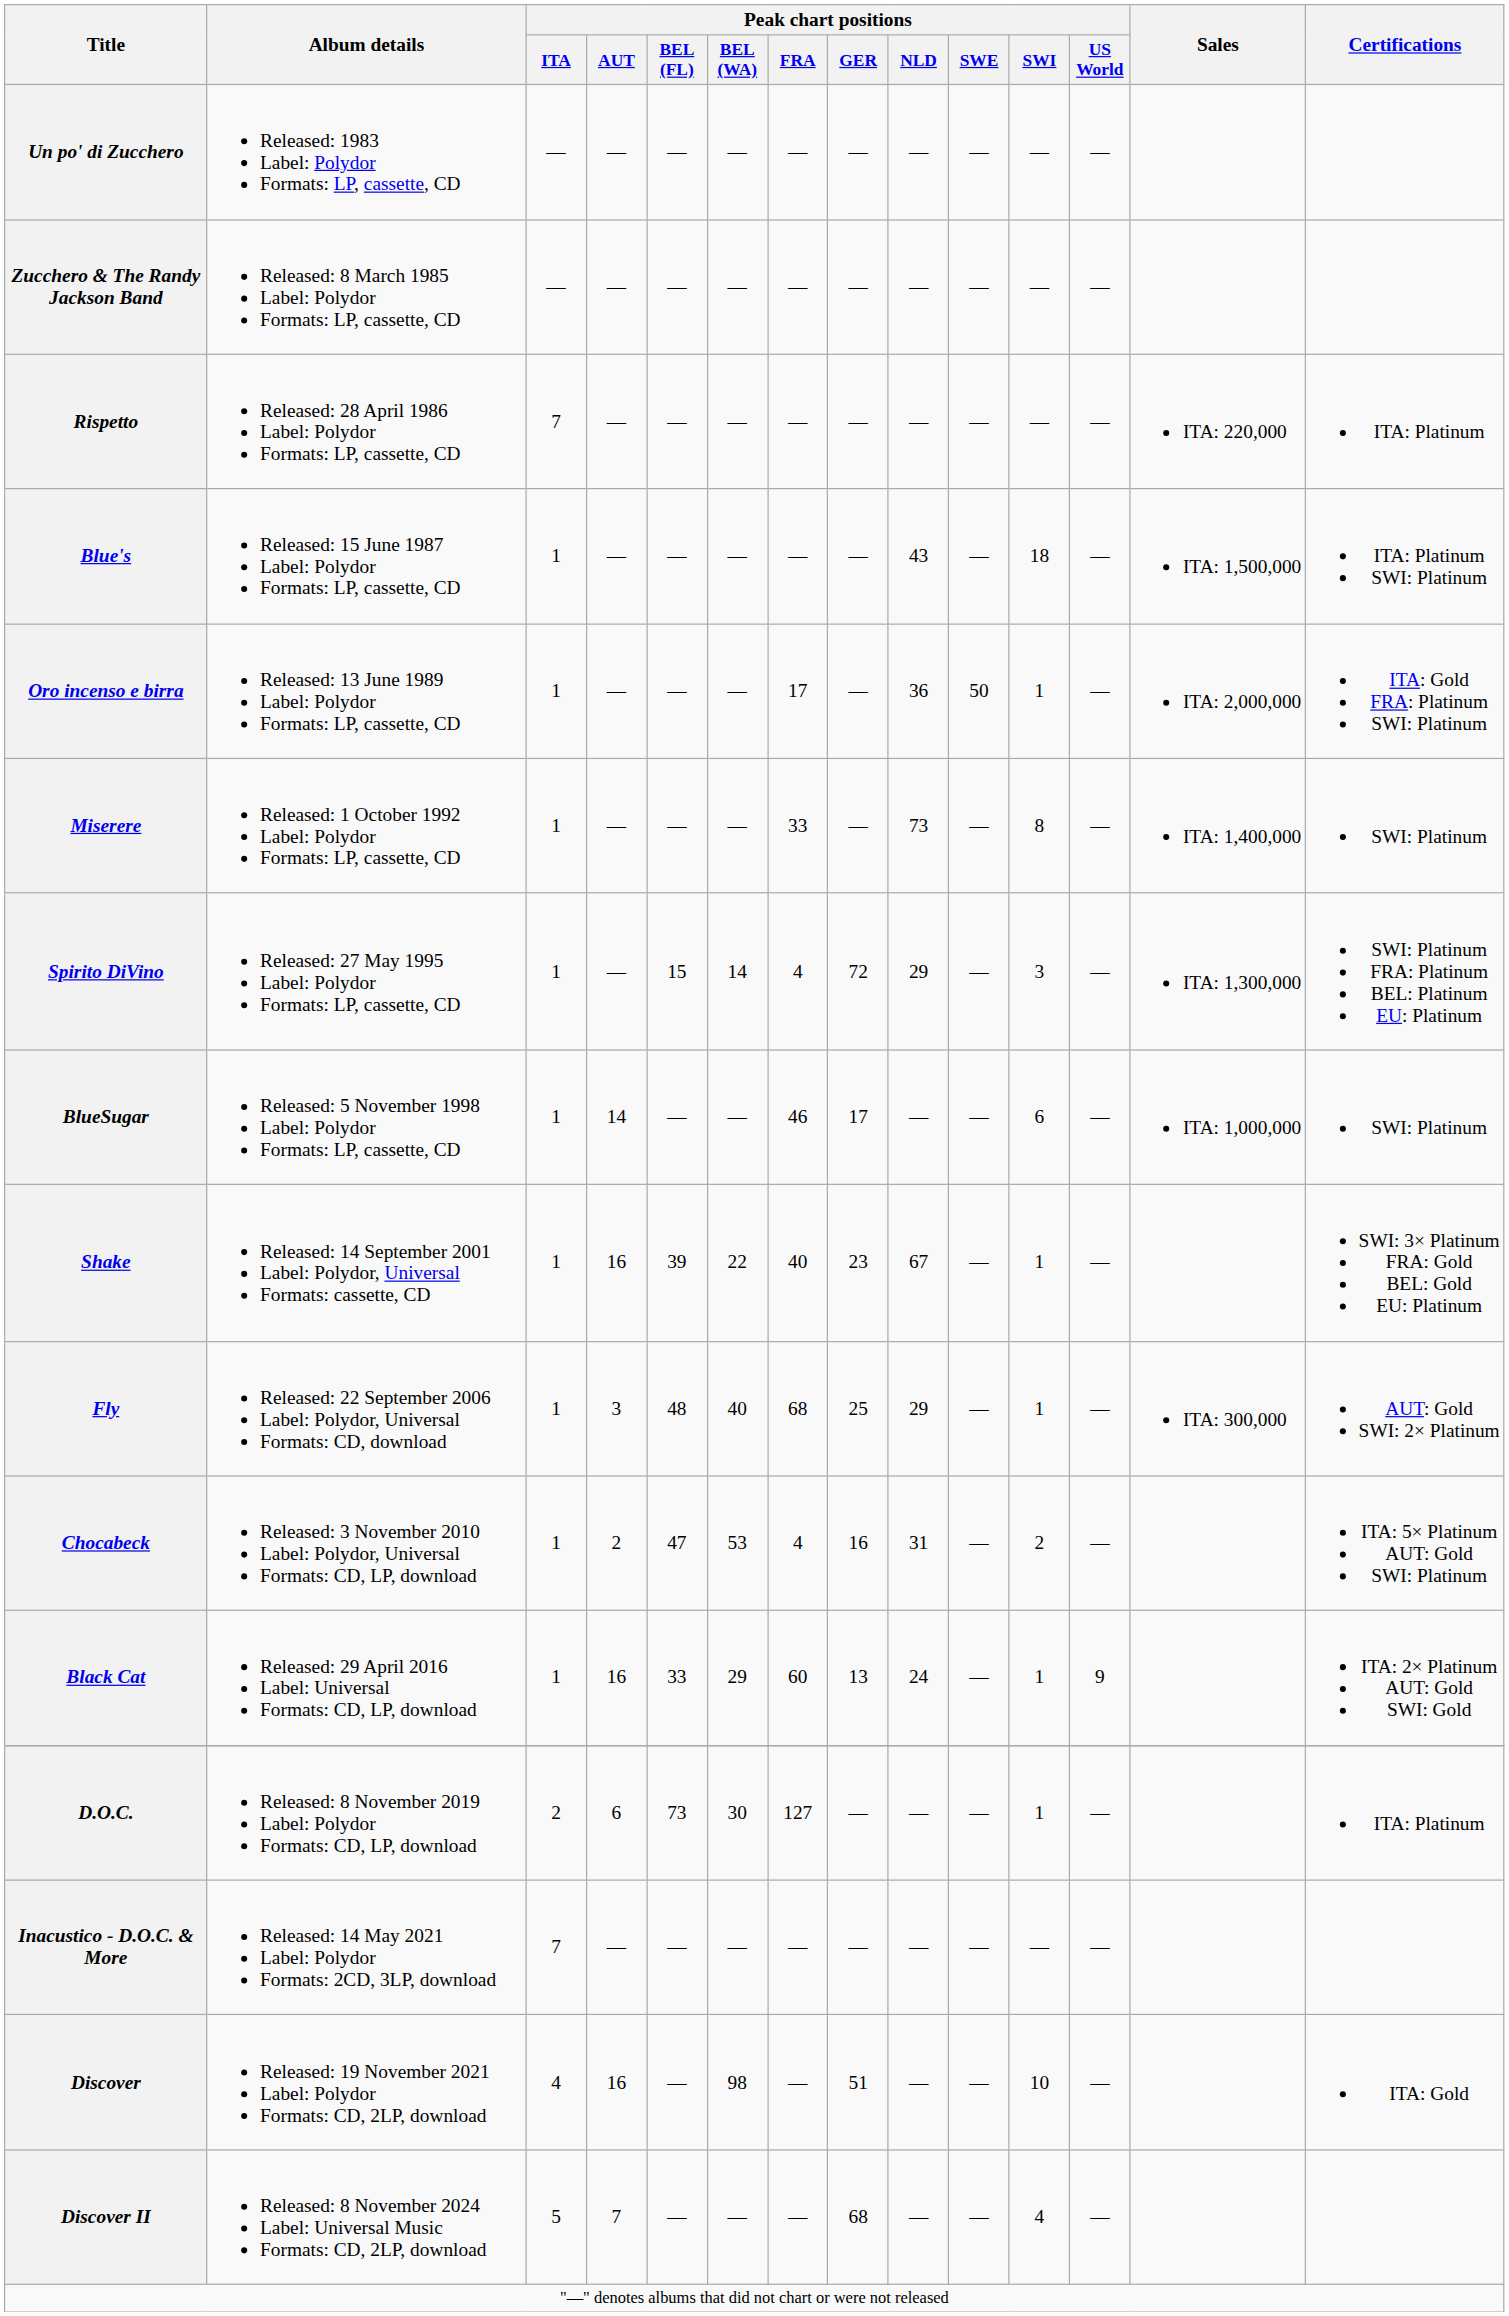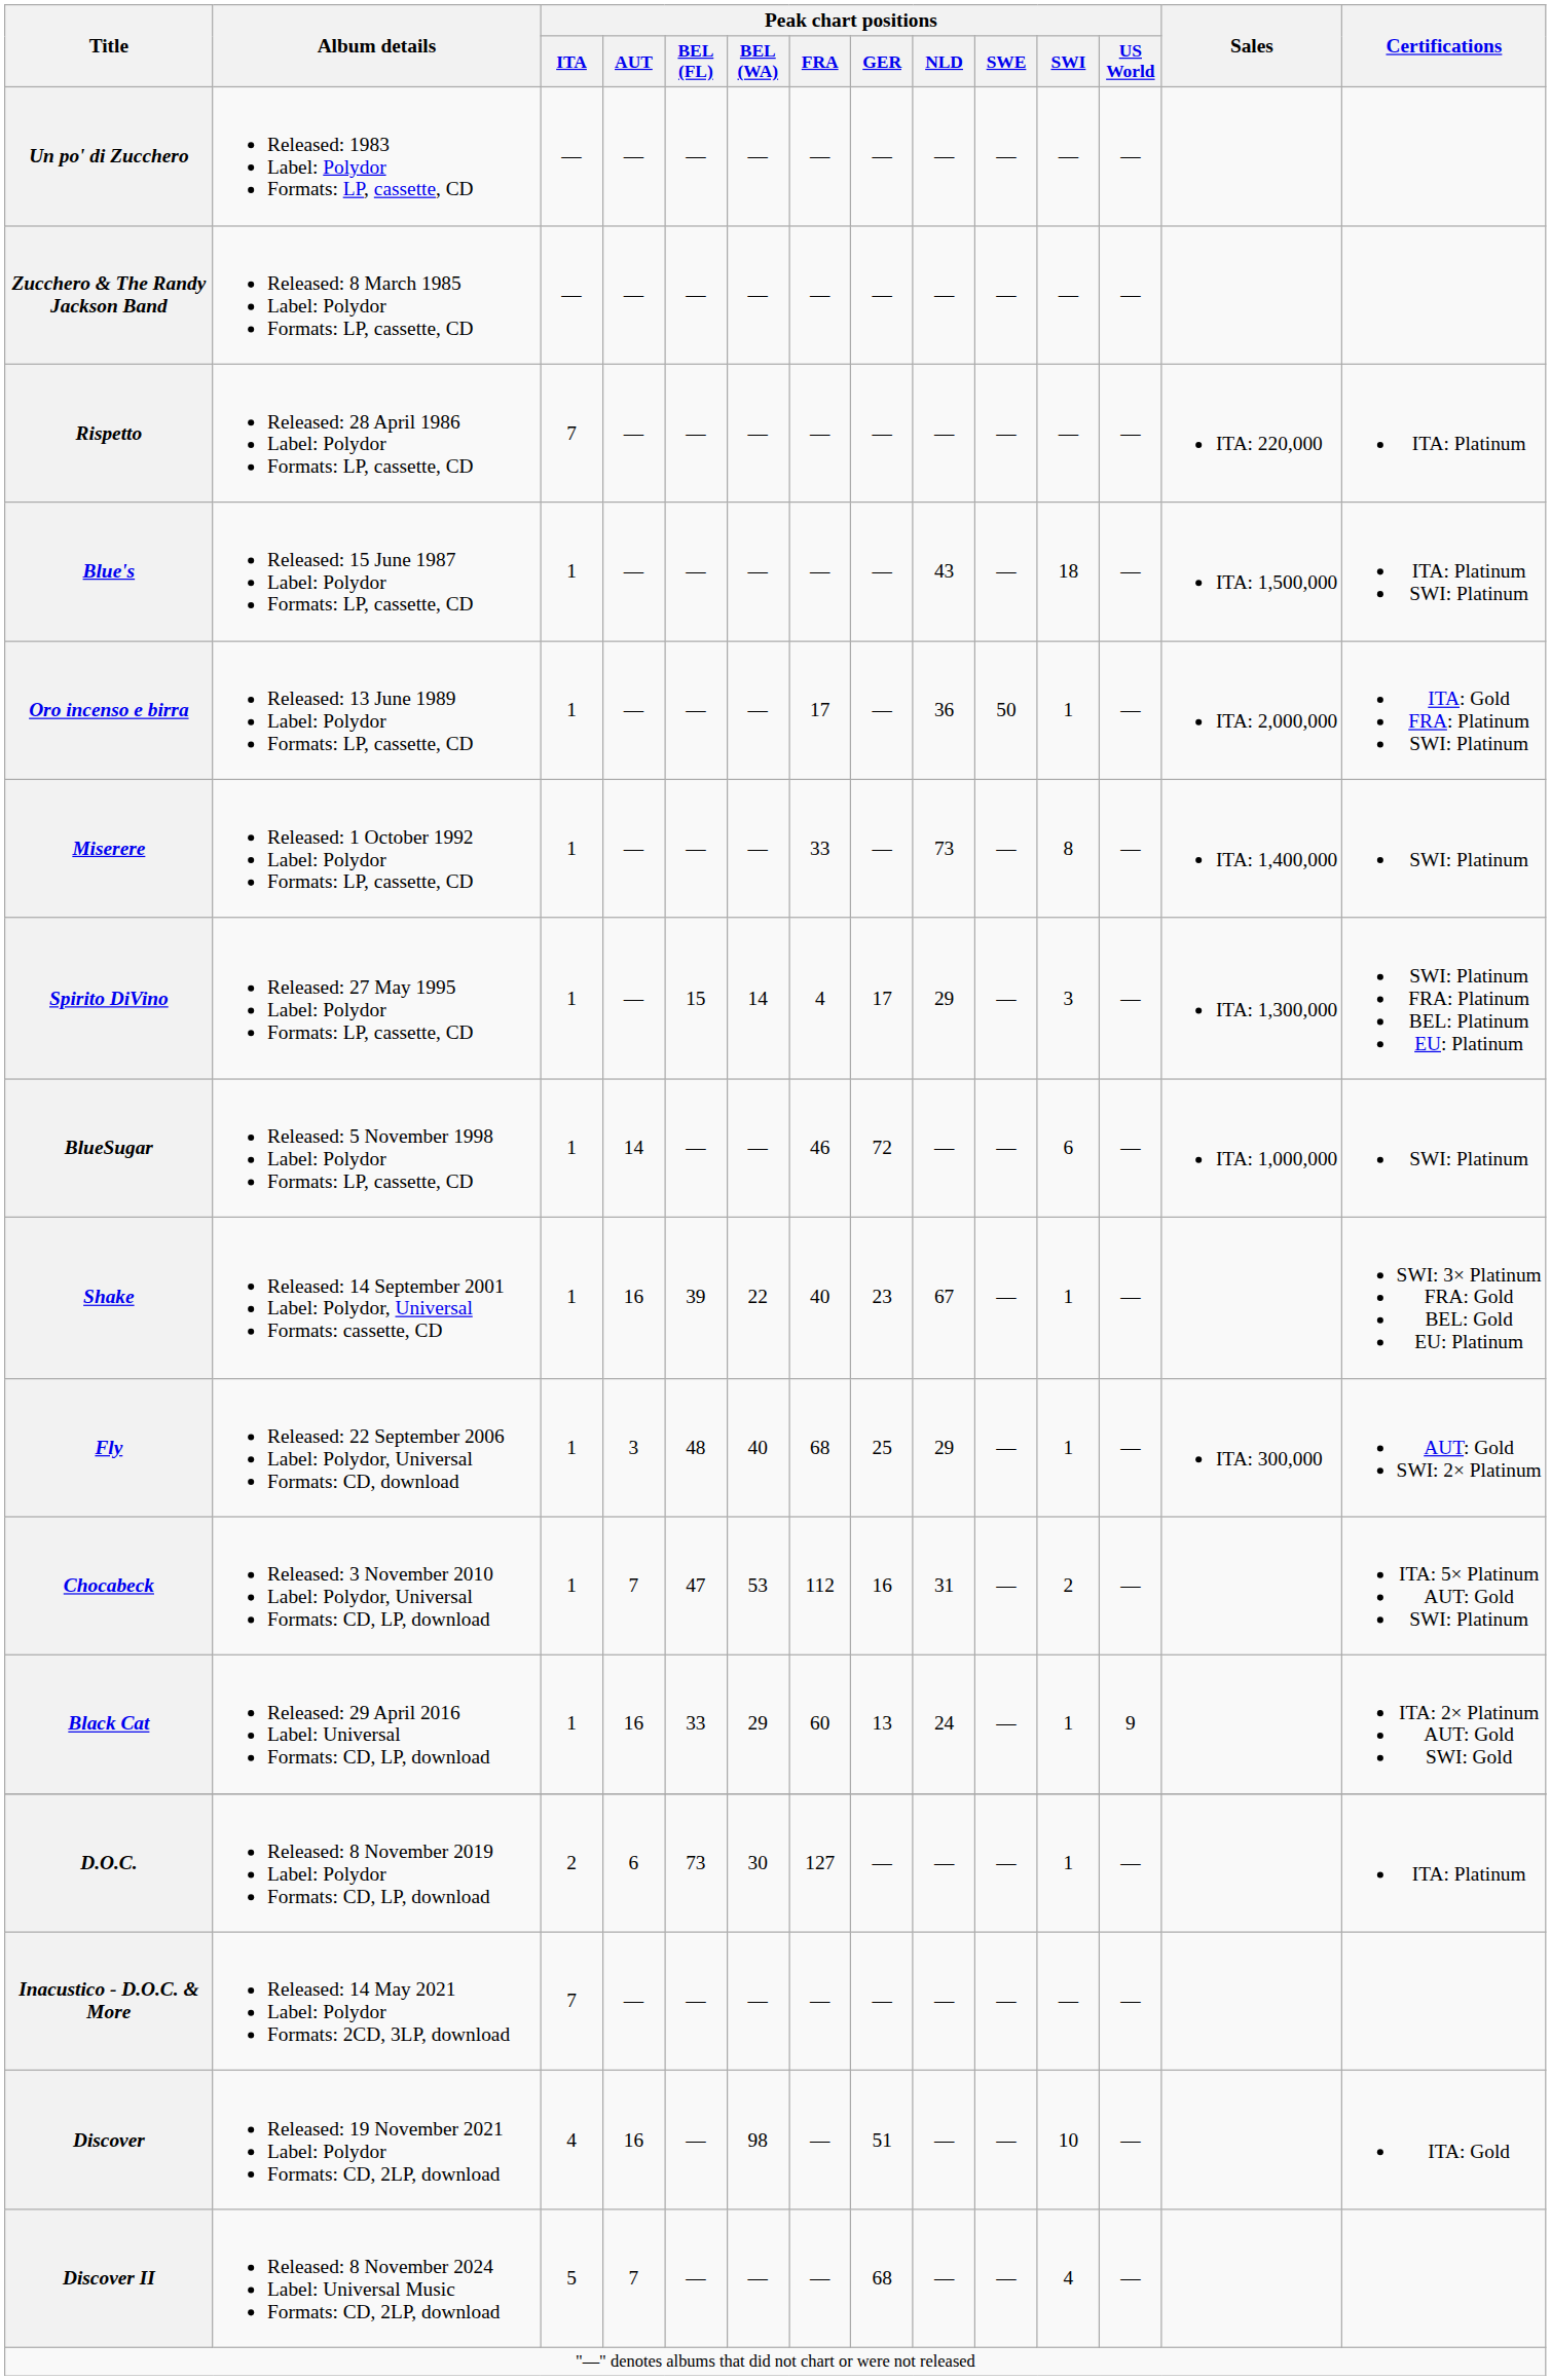 <table class="wikitable plainrowheaders" style="text-align:center;">
 <tr>
 <th scope="col" rowspan="2" style="width:10em;">Title</th>
 <th scope="col" rowspan="2" style="width:16em;">Album details</th>
 <th scope="col" colspan="10">Peak chart positions</th>
 <th scope="col" rowspan="2">Sales</th>
 <th scope="col" rowspan="2"><a href='#'>Certifications</a></th>
 </tr>
 <tr>
 <th scope="col" style="width:3em;font-size:90%;"><a href='#'>ITA</a><br></th>
 <th scope="col" style="width:3em;font-size:90%;"><a href='#'>AUT</a><br></th>
 <th scope="col" style="width:3em;font-size:90%;"><a href='#'>BEL (FL)</a><br></th>
 <th scope="col" style="width:3em;font-size:90%;"><a href='#'>BEL (WA)</a><br></th>
 <th scope="col" style="width:3em;font-size:90%;"><a href='#'>FRA</a><br></th>
 <th scope="col" style="width:3em;font-size:90%;"><a href='#'>GER</a><br></th>
 <th scope="col" style="width:3em;font-size:90%;"><a href='#'>NLD</a><br></th>
 <th scope="col" style="width:3em;font-size:90%;"><a href='#'>SWE</a><br></th>
 <th scope="col" style="width:3em;font-size:90%;"><a href='#'>SWI</a><br></th>
 <th scope="col" style="width:3em;font-size:90%;"><a href='#'>US<br>World</a><br></th>
 </tr>
 <tr>
 <th scope="row"><em>Un po' di Zucchero</em></th>
 <td align="left"><br><ul><li>Released: 1983</li><li>Label: <a href='#'>Polydor</a></li><li>Formats: <a href='#'>LP</a>, <a href='#'>cassette</a>, CD</li></ul></td>
 <td>—</td>
 <td>—</td>
 <td>—</td>
 <td>—</td>
 <td>—</td>
 <td>—</td>
 <td>—</td>
 <td>—</td>
 <td>—</td>
 <td>—</td>
 <td align="left"></td>
 <td></td>
 </tr>
 <tr>
 <th scope="row"><em>Zucchero & The Randy Jackson Band</em></th>
 <td align="left"><br><ul><li>Released: 8 March 1985</li><li>Label: Polydor</li><li>Formats: LP, cassette, CD</li></ul></td>
 <td>—</td>
 <td>—</td>
 <td>—</td>
 <td>—</td>
 <td>—</td>
 <td>—</td>
 <td>—</td>
 <td>—</td>
 <td>—</td>
 <td>—</td>
 <td align="left"></td>
 <td></td>
 </tr>
 <tr>
 <th scope="row"><em>Rispetto</em></th>
 <td align="left"><br><ul><li>Released: 28 April 1986</li><li>Label: Polydor</li><li>Formats: LP, cassette, CD</li></ul></td>
 <td>7</td>
 <td>—</td>
 <td>—</td>
 <td>—</td>
 <td>—</td>
 <td>—</td>
 <td>—</td>
 <td>—</td>
 <td>—</td>
 <td>—</td>
 <td align="left"><br><ul><li>ITA: 220,000</li></ul></td>
 <td><br><ul><li>ITA: Platinum</li></ul></td>
 </tr>
 <tr>
 <th scope="row"><em><a href='#'>Blue's</a></em></th>
 <td align="left"><br><ul><li>Released: 15 June 1987</li><li>Label: Polydor</li><li>Formats: LP, cassette, CD</li></ul></td>
 <td>1</td>
 <td>—</td>
 <td>—</td>
 <td>—</td>
 <td>—</td>
 <td>—</td>
 <td>43</td>
 <td>—</td>
 <td>18</td>
 <td>—</td>
 <td align="left"><br><ul><li>ITA: 1,500,000</li></ul></td>
 <td><br><ul><li>ITA: Platinum</li><li>SWI: Platinum</li></ul></td>
 </tr>
 <tr>
 <th scope="row"><em><a href='#'>Oro incenso e birra</a></em></th>
 <td style="text-align:left;"><br><ul><li>Released: 13 June 1989</li><li>Label: Polydor</li><li>Formats: LP, cassette, CD</li></ul></td>
 <td>1</td>
 <td>—</td>
 <td>—</td>
 <td>—</td>
 <td>17</td>
 <td>—</td>
 <td>36</td>
 <td>50</td>
 <td>1</td>
 <td>—</td>
 <td align="left"><br><ul><li>ITA: 2,000,000</li></ul></td>
 <td><br><ul><li><a href='#'>ITA</a>: Gold</li><li><a href='#'>FRA</a>: Platinum</li><li>SWI: Platinum</li></ul></td>
 </tr>
 <tr>
 <th scope="row"><em><a href='#'>Miserere</a></em></th>
 <td style="text-align:left;"><br><ul><li>Released: 1 October 1992</li><li>Label: Polydor</li><li>Formats: LP, cassette, CD</li></ul></td>
 <td>1</td>
 <td>—</td>
 <td>—</td>
 <td>—</td>
 <td>33</td>
 <td>—</td>
 <td>73</td>
 <td>—</td>
 <td>8</td>
 <td>—</td>
 <td align="left"><br><ul><li>ITA: 1,400,000</li></ul></td>
 <td><br><ul><li>SWI: Platinum</li></ul></td>
 </tr>
 <tr>
 <th scope="row"><em><a href='#'>Spirito DiVino</a></em></th>
 <td style="text-align:left;"><br><ul><li>Released: 27 May 1995</li><li>Label: Polydor</li><li>Formats: LP, cassette, CD</li></ul></td>
 <td>1</td>
 <td>—</td>
 <td>15</td>
 <td>14</td>
 <td>4</td>
-<td>72</td>
+<td>17</td>
 <td>29</td>
 <td>—</td>
 <td>3</td>
 <td>—</td>
 <td align="left"><br><ul><li>ITA: 1,300,000</li></ul></td>
 <td><br><ul><li>SWI: Platinum</li><li>FRA: Platinum</li><li>BEL: Platinum</li><li><a href='#'>EU</a>: Platinum</li></ul></td>
 </tr>
 <tr>
 <th scope="row"><em>BlueSugar</em></th>
 <td style="text-align:left;"><br><ul><li>Released: 5 November 1998</li><li>Label: Polydor</li><li>Formats: LP, cassette, CD</li></ul></td>
 <td>1</td>
 <td>14</td>
 <td>—</td>
 <td>—</td>
 <td>46</td>
-<td>17</td>
+<td>72</td>
 <td>—</td>
 <td>—</td>
 <td>6</td>
 <td>—</td>
 <td align="left"><br><ul><li>ITA: 1,000,000</li></ul></td>
 <td><br><ul><li>SWI: Platinum</li></ul></td>
 </tr>
 <tr>
 <th scope="row"><em><a href='#'>Shake</a></em></th>
 <td style="text-align:left;"><br><ul><li>Released: 14 September 2001</li><li>Label: Polydor, <a href='#'>Universal</a></li><li>Formats: cassette, CD</li></ul></td>
 <td>1</td>
 <td>16</td>
 <td>39</td>
 <td>22</td>
 <td>40</td>
 <td>23</td>
 <td>67</td>
 <td>—</td>
 <td>1</td>
 <td>—</td>
 <td align="left"></td>
 <td><br><ul><li>SWI: 3× Platinum</li><li>FRA: Gold</li><li>BEL: Gold</li><li>EU: Platinum</li></ul></td>
 </tr>
 <tr>
 <th scope="row"><em><a href='#'>Fly</a></em></th>
 <td style="text-align:left;"><br><ul><li>Released: 22 September 2006</li><li>Label: Polydor, Universal</li><li>Formats: CD, download</li></ul></td>
 <td>1</td>
 <td>3</td>
 <td>48</td>
 <td>40</td>
 <td>68</td>
 <td>25</td>
 <td>29</td>
 <td>—</td>
 <td>1</td>
 <td>—</td>
 <td align="left"><br><ul><li>ITA: 300,000</li></ul></td>
 <td><br><ul><li><a href='#'>AUT</a>: Gold</li><li>SWI: 2× Platinum</li></ul></td>
 </tr>
 <tr>
 <th scope="row"><em><a href='#'>Chocabeck</a></em></th>
 <td align="left"><br><ul><li>Released: 3 November 2010</li><li>Label: Polydor, Universal</li><li>Formats: CD, LP, download</li></ul></td>
 <td>1</td>
-<td>2</td>
+<td>7</td>
 <td>47</td>
 <td>53</td>
-<td>4</td>
+<td>112</td>
 <td>16</td>
 <td>31</td>
 <td>—</td>
 <td>2</td>
 <td>—</td>
 <td align="left"></td>
 <td><br><ul><li>ITA: 5× Platinum</li><li>AUT: Gold</li><li>SWI: Platinum</li></ul></td>
 </tr>
 <tr>
 <th scope="row"><em><a href='#'>Black Cat</a></em></th>
 <td align="left"><br><ul><li>Released: 29 April 2016</li><li>Label: Universal</li><li>Formats: CD, LP, download</li></ul></td>
 <td>1</td>
 <td>16</td>
 <td>33</td>
 <td>29</td>
 <td>60</td>
 <td>13</td>
 <td>24</td>
 <td>—</td>
 <td>1</td>
 <td>9</td>
 <td align="left"></td>
 <td><br><ul><li>ITA: 2× Platinum</li><li>AUT: Gold</li><li>SWI: Gold</li></ul></td>
 </tr>
 <tr>
 </tr>
 <tr>
 <th scope="row"><em>D.O.C.</em></th>
 <td align="left"><br><ul><li>Released: 8 November 2019</li><li>Label: Polydor</li><li>Formats: CD, LP, download</li></ul></td>
 <td>2</td>
 <td>6</td>
 <td>73</td>
 <td>30</td>
 <td>127<br></td>
 <td>—</td>
 <td>—</td>
 <td>—</td>
 <td>1</td>
 <td>—</td>
 <td align="left"></td>
 <td><br><ul><li>ITA: Platinum</li></ul></td>
 </tr>
 <tr>
 <th scope="row"><em>Inacustico - D.O.C. & More</em></th>
 <td align="left"><br><ul><li>Released: 14 May 2021</li><li>Label: Polydor</li><li>Formats: 2CD, 3LP, download</li></ul></td>
 <td>7</td>
 <td>—</td>
 <td>—</td>
 <td>—</td>
 <td>—</td>
 <td>—</td>
 <td>—</td>
 <td>—</td>
 <td>—</td>
 <td>—</td>
 <td align="left"></td>
 <td></td>
 </tr>
 <tr>
 <th scope="row"><em>Discover</em></th>
 <td align="left"><br><ul><li>Released: 19 November 2021</li><li>Label: Polydor</li><li>Formats: CD, 2LP, download</li></ul></td>
 <td>4</td>
 <td>16</td>
 <td>—</td>
 <td>98</td>
 <td>—</td>
 <td>51</td>
 <td>—</td>
 <td>—</td>
 <td>10</td>
 <td>—</td>
 <td align="left"></td>
 <td><br><ul><li>ITA: Gold</li></ul></td>
 </tr>
 <tr>
 <th scope="row"><em>Discover II</em></th>
 <td align="left"><br><ul><li>Released: 8 November 2024</li><li>Label: Universal Music</li><li>Formats: CD, 2LP, download</li></ul></td>
 <td>5<br></td>
 <td>7</td>
 <td>—</td>
 <td>—</td>
 <td>—</td>
 <td>68</td>
 <td>—</td>
 <td>—</td>
 <td>4</td>
 <td>—</td>
 <td align="left"></td>
 <td></td>
 </tr>
 <tr>
 <td colspan="30" style="text-align:center; font-size:85%;">"—" denotes albums that did not chart or were not released</td>
 </tr>
 </table>
